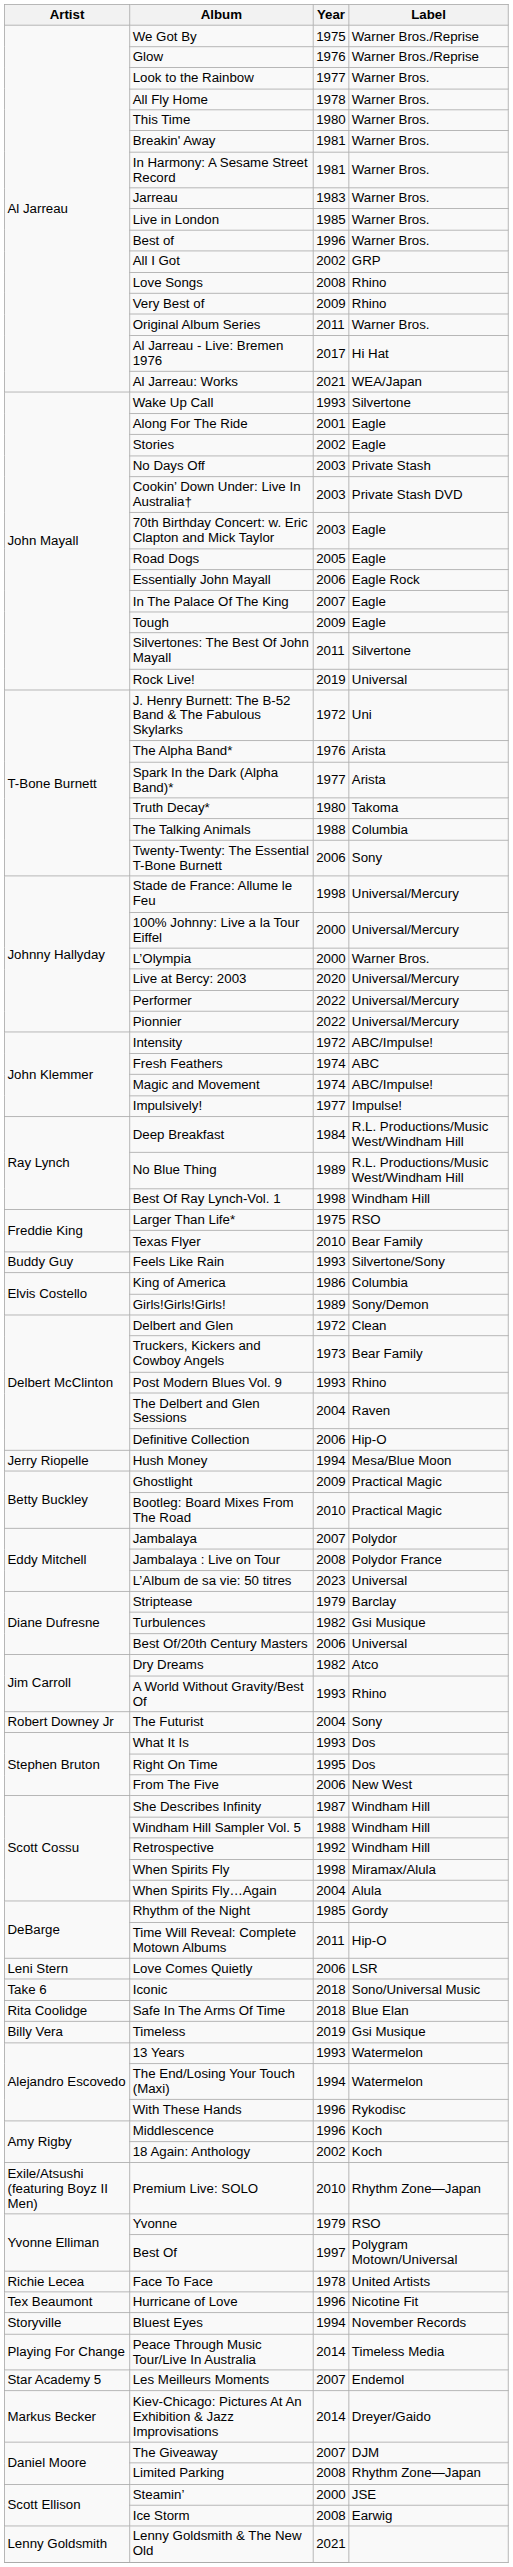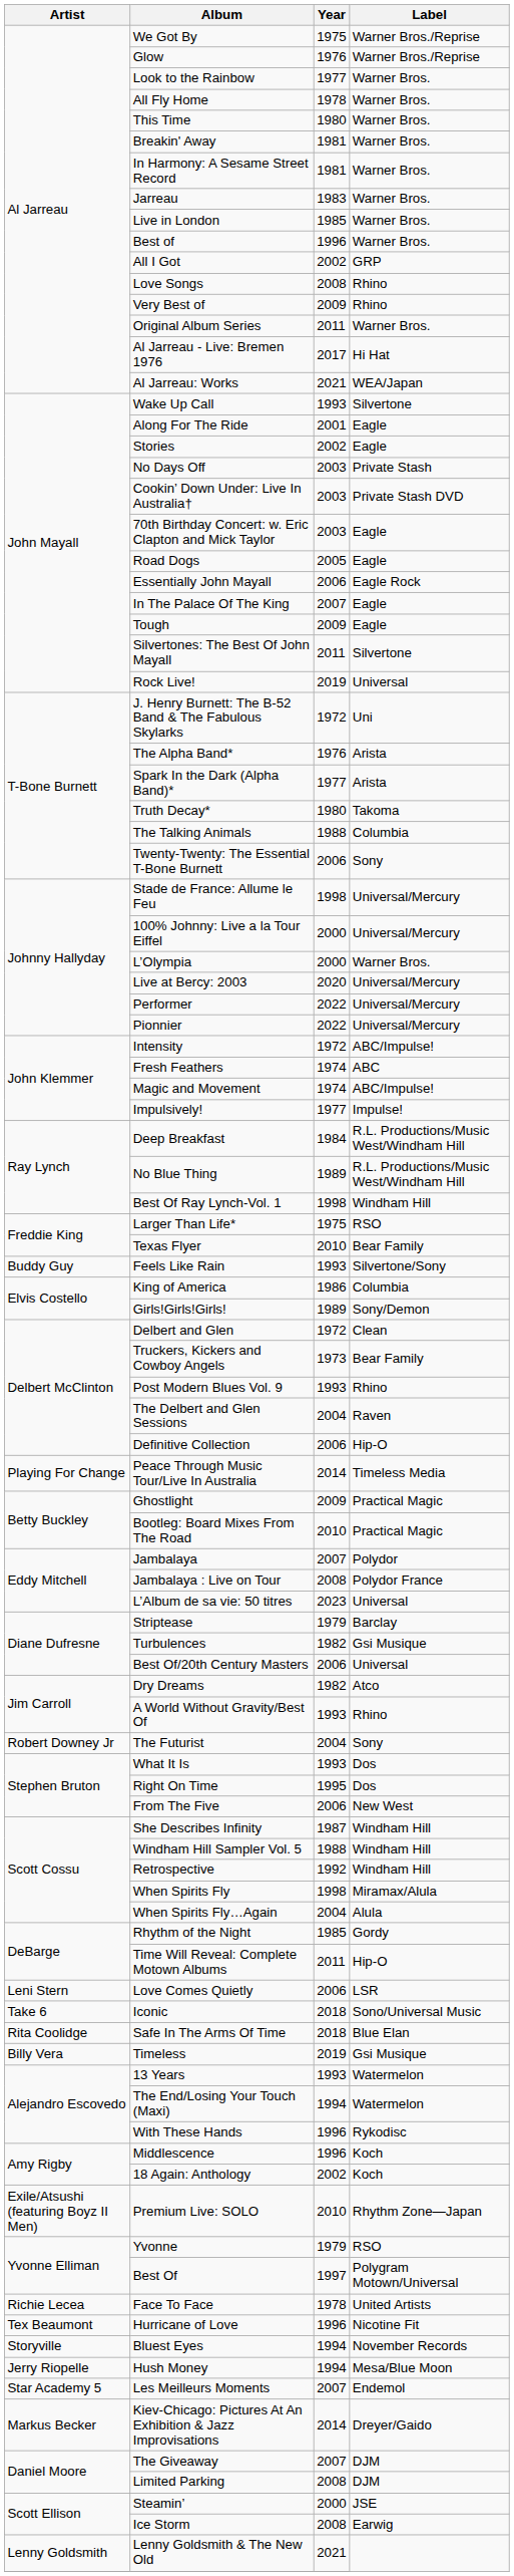 <table class="wikitable">
 <tr>
 <th>Artist</th>
 <th>Album</th>
 <th>Year</th>
 <th>Label</th>
 </tr>
 <tr>
 <td rowspan=16>Al Jarreau</td>
 <td>We Got By</td>
 <td>1975</td>
 <td>Warner Bros./Reprise</td>
 </tr>
 <tr>
 <td>Glow</td>
 <td>1976</td>
 <td>Warner Bros./Reprise</td>
 </tr>
 <tr>
 <td>Look to the Rainbow</td>
 <td>1977</td>
 <td>Warner Bros.</td>
 </tr>
 <tr>
 <td>All Fly Home</td>
 <td>1978</td>
 <td>Warner Bros.</td>
 </tr>
 <tr>
 <td>This Time</td>
 <td>1980</td>
 <td>Warner Bros.</td>
 </tr>
 <tr>
 <td>Breakin' Away</td>
 <td>1981</td>
 <td>Warner Bros.</td>
 </tr>
 <tr>
 <td>In Harmony: A Sesame Street Record</td>
 <td>1981</td>
 <td>Warner Bros.</td>
 </tr>
 <tr>
 <td>Jarreau</td>
 <td>1983</td>
 <td>Warner Bros.</td>
 </tr>
 <tr>
 <td>Live in London</td>
 <td>1985</td>
 <td>Warner Bros.</td>
 </tr>
 <tr>
 <td>Best of</td>
 <td>1996</td>
 <td>Warner Bros.</td>
 </tr>
 <tr>
 <td>All I Got</td>
 <td>2002</td>
 <td>GRP</td>
 </tr>
 <tr>
 <td>Love Songs</td>
 <td>2008</td>
 <td>Rhino</td>
 </tr>
 <tr>
 <td>Very Best of</td>
 <td>2009</td>
 <td>Rhino</td>
 </tr>
 <tr>
 <td>Original Album Series</td>
 <td>2011</td>
 <td>Warner Bros.</td>
 </tr>
 <tr>
 <td>Al Jarreau - Live: Bremen 1976</td>
 <td>2017</td>
 <td>Hi Hat</td>
 </tr>
 <tr>
 <td>Al Jarreau: Works</td>
 <td>2021</td>
 <td>WEA/Japan</td>
 </tr>
 <tr>
 <td rowspan=12>John Mayall</td>
 <td>Wake Up Call</td>
 <td>1993</td>
 <td>Silvertone</td>
 </tr>
 <tr>
 <td>Along For The Ride</td>
 <td>2001</td>
 <td>Eagle</td>
 </tr>
 <tr>
 <td>Stories</td>
 <td>2002</td>
 <td>Eagle</td>
 </tr>
 <tr>
 <td>No Days Off</td>
 <td>2003</td>
 <td>Private Stash</td>
 </tr>
 <tr>
 <td>Cookin’ Down Under: Live In Australia†</td>
 <td>2003</td>
 <td>Private Stash DVD</td>
 </tr>
 <tr>
 <td>70th Birthday Concert: w. Eric Clapton and Mick Taylor</td>
 <td>2003</td>
 <td>Eagle</td>
 </tr>
 <tr>
 <td>Road Dogs</td>
 <td>2005</td>
 <td>Eagle</td>
 </tr>
 <tr>
 <td>Essentially John Mayall</td>
 <td>2006</td>
 <td>Eagle Rock</td>
 </tr>
 <tr>
 <td>In The Palace Of The King</td>
 <td>2007</td>
 <td>Eagle</td>
 </tr>
 <tr>
 <td>Tough</td>
 <td>2009</td>
 <td>Eagle</td>
 </tr>
 <tr>
 <td>Silvertones: The Best Of John Mayall</td>
 <td>2011</td>
 <td>Silvertone</td>
 </tr>
 <tr>
 <td>Rock Live!</td>
 <td>2019</td>
 <td>Universal</td>
 </tr>
 <tr>
 <td rowspan=6>T-Bone Burnett</td>
 <td>J. Henry Burnett: The B-52 Band & The Fabulous Skylarks</td>
 <td>1972</td>
 <td>Uni</td>
 </tr>
 <tr>
 <td>The Alpha Band*</td>
 <td>1976</td>
 <td>Arista</td>
 </tr>
 <tr>
 <td>Spark In the Dark (Alpha Band)*</td>
 <td>1977</td>
 <td>Arista</td>
 </tr>
 <tr>
 <td>Truth Decay*</td>
 <td>1980</td>
 <td>Takoma</td>
 </tr>
 <tr>
 <td>The Talking Animals</td>
 <td>1988</td>
 <td>Columbia</td>
 </tr>
 <tr>
 <td>Twenty-Twenty: The Essential T-Bone Burnett</td>
 <td>2006</td>
 <td>Sony</td>
 </tr>
 <tr>
 <td rowspan="6">Johnny Hallyday</td>
 <td>Stade de France: Allume le Feu</td>
 <td>1998</td>
 <td>Universal/Mercury</td>
 </tr>
 <tr>
 <td>100% Johnny: Live a la Tour Eiffel</td>
 <td>2000</td>
 <td>Universal/Mercury</td>
 </tr>
 <tr>
 <td>L’Olympia</td>
 <td>2000</td>
 <td>Warner Bros.</td>
 </tr>
 <tr>
 <td>Live at Bercy: 2003</td>
 <td>2020</td>
 <td>Universal/Mercury</td>
 </tr>
 <tr>
 <td>Performer</td>
 <td>2022</td>
 <td>Universal/Mercury</td>
 </tr>
 <tr>
 <td>Pionnier</td>
 <td>2022</td>
 <td>Universal/Mercury</td>
 </tr>
 <tr>
 <td rowspan=4>John Klemmer</td>
 <td>Intensity</td>
 <td>1972</td>
 <td>ABC/Impulse!</td>
 </tr>
 <tr>
 <td>Fresh Feathers</td>
 <td>1974</td>
 <td>ABC</td>
 </tr>
 <tr>
 <td>Magic and Movement</td>
 <td>1974</td>
 <td>ABC/Impulse!</td>
 </tr>
 <tr>
 <td>Impulsively!</td>
 <td>1977</td>
 <td>Impulse!</td>
 </tr>
 <tr>
 <td rowspan=3>Ray Lynch</td>
 <td>Deep Breakfast</td>
 <td>1984</td>
 <td>R.L. Productions/Music West/Windham Hill</td>
 </tr>
 <tr>
 <td>No Blue Thing</td>
 <td>1989</td>
 <td>R.L. Productions/Music West/Windham Hill</td>
 </tr>
 <tr>
 <td>Best Of Ray Lynch-Vol. 1</td>
 <td>1998</td>
 <td>Windham Hill</td>
 </tr>
 <tr>
 <td rowspan=2>Freddie King</td>
 <td>Larger Than Life*</td>
 <td>1975</td>
 <td>RSO</td>
 </tr>
 <tr>
 <td>Texas Flyer</td>
 <td>2010</td>
 <td>Bear Family</td>
 </tr>
 <tr>
 <td rowspan=1>Buddy Guy</td>
 <td>Feels Like Rain</td>
 <td>1993</td>
 <td>Silvertone/Sony</td>
 </tr>
 <tr>
 <td rowspan=2>Elvis Costello</td>
 <td>King of America</td>
 <td>1986</td>
 <td>Columbia</td>
 </tr>
 <tr>
 <td>Girls!Girls!Girls!</td>
 <td>1989</td>
 <td>Sony/Demon</td>
 </tr>
 <tr>
 <td rowspan=5>Delbert McClinton</td>
 <td>Delbert and Glen</td>
 <td>1972</td>
 <td>Clean</td>
 </tr>
 <tr>
 <td>Truckers, Kickers and Cowboy Angels</td>
 <td>1973</td>
 <td>Bear Family</td>
 </tr>
 <tr>
 <td>Post Modern Blues Vol. 9</td>
 <td>1993</td>
 <td>Rhino</td>
 </tr>
 <tr>
 <td>The Delbert and Glen Sessions</td>
 <td>2004</td>
 <td>Raven</td>
 </tr>
 <tr>
 <td>Definitive Collection</td>
 <td>2006</td>
 <td>Hip-O</td>
 </tr>
 <tr>
-<td>Jerry Riopelle</td>
-<td>Hush Money</td>
-<td>1994</td>
-<td>Mesa/Blue Moon</td>
+<td rowspan=1>Playing For Change</td>
+<td>Peace Through Music Tour/Live In Australia</td>
+<td>2014</td>
+<td>Timeless Media</td>
 </tr>
 <tr>
 <td rowspan=2>Betty Buckley</td>
 <td>Ghostlight</td>
 <td>2009</td>
 <td>Practical Magic</td>
 </tr>
 <tr>
 <td>Bootleg: Board Mixes From The Road</td>
 <td>2010</td>
 <td>Practical Magic</td>
 </tr>
 <tr>
 <td rowspan="3">Eddy Mitchell</td>
 <td>Jambalaya</td>
 <td>2007</td>
 <td>Polydor</td>
 </tr>
 <tr>
 <td>Jambalaya : Live on Tour</td>
 <td>2008</td>
 <td>Polydor France</td>
 </tr>
 <tr>
 <td>L’Album de sa vie:  50 titres</td>
 <td>2023</td>
 <td>Universal</td>
 </tr>
 <tr>
 <td rowspan=3>Diane Dufresne</td>
 <td>Striptease</td>
 <td>1979</td>
 <td>Barclay</td>
 </tr>
 <tr>
 <td>Turbulences</td>
 <td>1982</td>
 <td>Gsi Musique</td>
 </tr>
 <tr>
 <td>Best Of/20th Century Masters</td>
 <td>2006</td>
 <td>Universal</td>
 </tr>
 <tr>
 <td rowspan=2>Jim Carroll</td>
 <td>Dry Dreams</td>
 <td>1982</td>
 <td>Atco</td>
 </tr>
 <tr>
 <td>A World Without Gravity/Best Of</td>
 <td>1993</td>
 <td>Rhino</td>
 </tr>
 <tr>
 <td rowspan=1>Robert Downey Jr</td>
 <td>The Futurist</td>
 <td>2004</td>
 <td>Sony</td>
 </tr>
 <tr>
 <td rowspan=3>Stephen Bruton</td>
 <td>What It Is</td>
 <td>1993</td>
 <td>Dos</td>
 </tr>
 <tr>
 <td>Right On Time</td>
 <td>1995</td>
 <td>Dos</td>
 </tr>
 <tr>
 <td>From The Five</td>
 <td>2006</td>
 <td>New West</td>
 </tr>
 <tr>
 <td rowspan="5">Scott Cossu</td>
 <td>She Describes Infinity</td>
 <td>1987</td>
 <td>Windham Hill</td>
 </tr>
 <tr>
 <td>Windham Hill Sampler Vol. 5</td>
 <td>1988</td>
 <td>Windham Hill</td>
 </tr>
 <tr>
 <td>Retrospective</td>
 <td>1992</td>
 <td>Windham Hill</td>
 </tr>
 <tr>
 <td>When Spirits Fly</td>
 <td>1998</td>
 <td>Miramax/Alula</td>
 </tr>
 <tr>
 <td>When Spirits Fly…Again</td>
 <td>2004</td>
 <td>Alula</td>
 </tr>
 <tr>
 <td rowspan=2>DeBarge</td>
 <td>Rhythm of the Night</td>
 <td>1985</td>
 <td>Gordy</td>
 </tr>
 <tr>
 <td>Time Will Reveal: Complete Motown Albums</td>
 <td>2011</td>
 <td>Hip-O</td>
 </tr>
 <tr>
 <td>Leni Stern</td>
 <td>Love Comes Quietly</td>
 <td>2006</td>
 <td>LSR</td>
 </tr>
 <tr>
 <td rowspan=1>Take 6</td>
 <td>Iconic</td>
 <td>2018</td>
 <td>Sono/Universal Music</td>
 </tr>
 <tr>
 <td rowspan=1>Rita Coolidge</td>
 <td>Safe In The Arms Of Time</td>
 <td>2018</td>
 <td>Blue Elan</td>
 </tr>
 <tr>
 <td rowspan=1>Billy Vera</td>
 <td>Timeless</td>
 <td>2019</td>
 <td>Gsi Musique</td>
 </tr>
 <tr>
 <td rowspan=3>Alejandro Escovedo</td>
 <td>13 Years</td>
 <td>1993</td>
 <td>Watermelon</td>
 </tr>
 <tr>
 <td>The End/Losing Your Touch (Maxi)</td>
 <td>1994</td>
 <td>Watermelon</td>
 </tr>
 <tr>
 <td>With These Hands</td>
 <td>1996</td>
 <td>Rykodisc</td>
 </tr>
 <tr>
 <td rowspan=2>Amy Rigby</td>
 <td>Middlescence</td>
 <td>1996</td>
 <td>Koch</td>
 </tr>
 <tr>
 <td>18 Again: Anthology</td>
 <td>2002</td>
 <td>Koch</td>
 </tr>
 <tr>
 <td rowspan=1>Exile/Atsushi (featuring Boyz II Men)</td>
 <td>Premium Live: SOLO</td>
 <td>2010</td>
 <td>Rhythm Zone—Japan</td>
 </tr>
 <tr>
 <td rowspan=2>Yvonne Elliman</td>
 <td>Yvonne</td>
 <td>1979</td>
 <td>RSO</td>
 </tr>
 <tr>
 <td>Best Of</td>
 <td>1997</td>
 <td>Polygram Motown/Universal</td>
 </tr>
 <tr>
 <td rowspan=1>Richie Lecea</td>
 <td>Face To Face</td>
 <td>1978</td>
 <td>United Artists</td>
 </tr>
 <tr>
 <td rowspan=1>Tex Beaumont</td>
 <td>Hurricane of Love</td>
 <td>1996</td>
 <td>Nicotine Fit</td>
 </tr>
 <tr>
 <td rowspan=1>Storyville</td>
 <td>Bluest Eyes</td>
 <td>1994</td>
 <td>November Records</td>
 </tr>
 <tr>
-<td rowspan=1>Playing For Change</td>
-<td>Peace Through Music Tour/Live In Australia</td>
-<td>2014</td>
-<td>Timeless Media</td>
+<td>Jerry Riopelle</td>
+<td>Hush Money</td>
+<td>1994</td>
+<td>Mesa/Blue Moon</td>
 </tr>
 <tr>
 <td>Star Academy 5</td>
 <td>Les Meilleurs Moments</td>
 <td>2007</td>
 <td>Endemol</td>
 </tr>
 <tr>
 <td>Markus Becker</td>
 <td>Kiev-Chicago: Pictures At An Exhibition & Jazz Improvisations</td>
 <td>2014</td>
 <td>Dreyer/Gaido</td>
 </tr>
 <tr>
 <td rowspan=2>Daniel Moore</td>
 <td>The Giveaway</td>
 <td>2007</td>
 <td>DJM</td>
 </tr>
 <tr>
 <td>Limited Parking</td>
 <td>2008</td>
-<td>Rhythm Zone—Japan</td>
+<td>DJM</td>
 </tr>
 <tr>
 <td rowspan=2>Scott Ellison</td>
 <td>Steamin’</td>
 <td>2000</td>
 <td>JSE</td>
 </tr>
 <tr>
 <td>Ice Storm</td>
 <td>2008</td>
 <td>Earwig</td>
 </tr>
 <tr>
 <td rowspan=1>Lenny Goldsmith</td>
 <td>Lenny Goldsmith & The New Old</td>
 <td>2021</td>
 </tr>
 <tr>
 </tr>
 </table>
